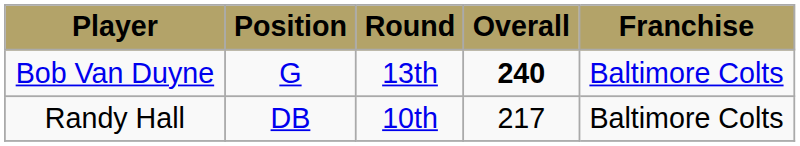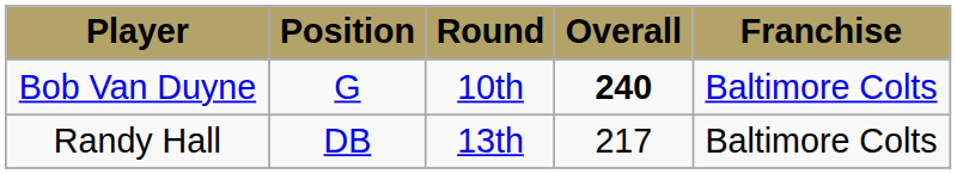 <table class="wikitable" width="50%">
 <tr align="center"  style="background:#B3A369;color:black;">
 <td><strong>Player</strong></td>
 <td><strong>Position</strong></td>
 <td><strong>Round</strong></td>
 <td><strong>Overall</strong></td>
 <td><strong>Franchise</strong></td>
 </tr>
 <tr align="center" bgcolor="">
 <td><a href='#'>Bob Van Duyne</a></td>
 <td><a href='#'>G</a></td>
-<td><a href='#'>13th</a></td>
+<td><a href='#'>10th</a></td>
 <td><strong>240</strong></td>
 <td><a href='#'>Baltimore Colts</a></td>
 </tr>
 <tr align="center" bgcolor="">
 <td>Randy Hall</td>
 <td><a href='#'>DB</a></td>
-<td><a href='#'>10th</a></td>
+<td><a href='#'>13th</a></td>
 <td>217</td>
 <td>Baltimore Colts</td>
 </tr>
 </table>
